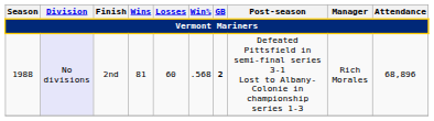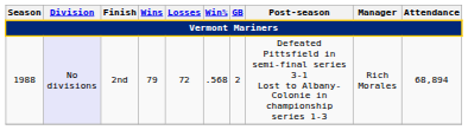 <table class="wikitable" style="text-align:center; font-size:95%">
 <tr>
 <th scope="col">Season</th>
 <th scope="col"><a href='#'>Division</a></th>
 <th scope="col">Finish</th>
 <th scope="col"><a href='#'>Wins</a></th>
 <th scope="col"><a href='#'>Losses</a></th>
 <th scope="col"><a href='#'>Win%</a></th>
 <th scope="col"><a href='#'>GB</a></th>
 <th scope="col">Post-season</th>
 <th scope="col">Manager</th>
 <th scope="col">Attendance</th>
 </tr>
 <tr>
 <td align="center" colspan="11" style="background: #002878; color: white; border:2px solid #FFCC00"><strong>Vermont Mariners</strong></td>
 </tr>
 <tr>
 <td>1988</td>
 <td style="background: lavender;">No divisions</td>
 <td>2nd</td>
-<td>81</td>
-<td>60</td>
+<td>79</td>
+<td>72</td>
 <td>.568</td>
-<td><strong>2</strong></td>
+<td>2</td>
 <td>Defeated Pittsfield in semi-final series 3-1<br> Lost to Albany-Colonie in championship series 1-3</td>
 <td>Rich Morales</td>
-<td>68,896</td>
+<td>68,894</td>
 </tr>
 <tr>
 </tr>
 </table>
